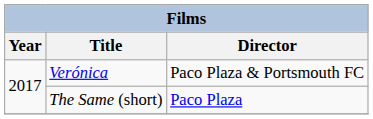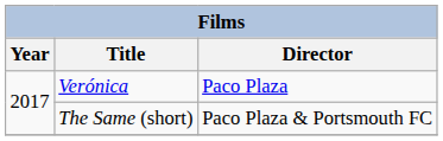 <table class="wikitable" style="font-size: 90%;">
 <tr>
 <th colspan="5" style="background: LightSteelBlue;">Films</th>
 </tr>
 <tr>
 <th>Year</th>
 <th>Title</th>
 <th>Director</th>
 </tr>
 <tr>
 <td rowspan="2">2017</td>
 <td><em><a href='#'>Verónica</a></em></td>
-<td>Paco Plaza & Portsmouth FC</td>
+<td><a href='#'>Paco Plaza</a></td>
 </tr>
 <tr>
 <td><em>The Same</em> (short)</td>
-<td><a href='#'>Paco Plaza</a></td>
+<td>Paco Plaza & Portsmouth FC</td>
 </tr>
 <tr>
 </tr>
 </table>
